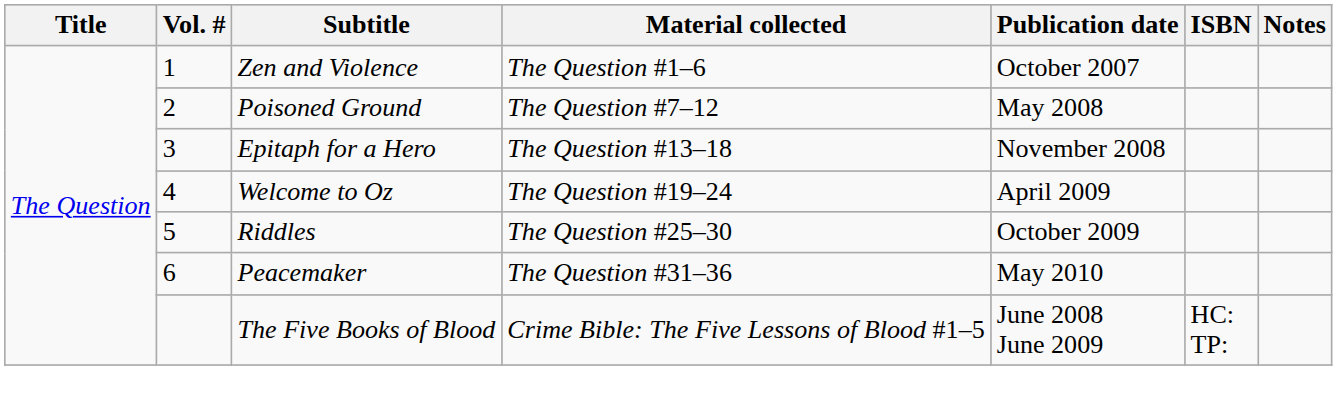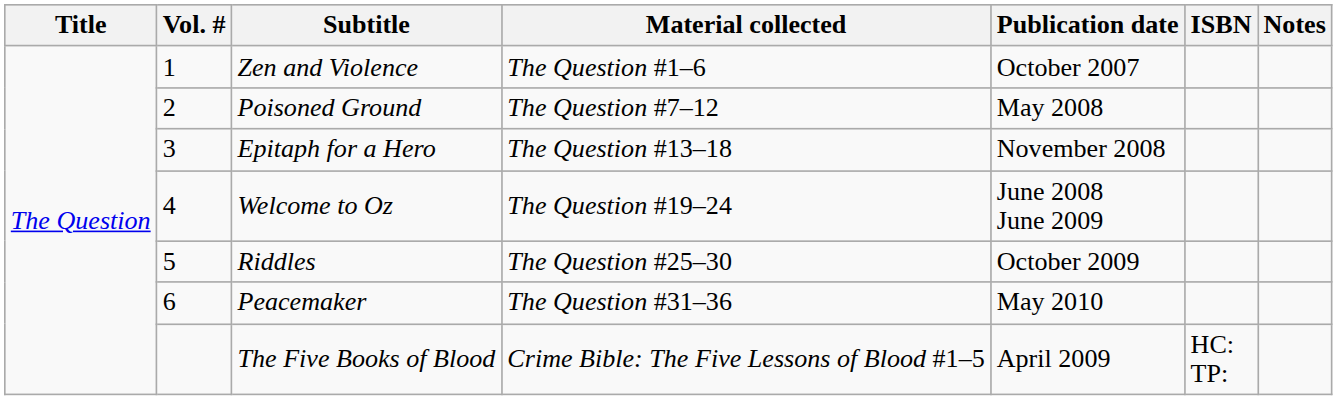 <table class="wikitable">
 <tr>
 <th>Title</th>
 <th>Vol. #</th>
 <th>Subtitle</th>
 <th>Material collected</th>
 <th>Publication date</th>
 <th>ISBN</th>
 <th>Notes</th>
 </tr>
 <tr>
 <td rowspan="7"><em><a href='#'>The Question</a></em></td>
 <td>1</td>
 <td><em>Zen and Violence</em></td>
 <td><em>The Question</em> #1–6</td>
 <td>October 2007</td>
 <td></td>
 <td></td>
 </tr>
 <tr>
 <td>2</td>
 <td><em>Poisoned Ground</em></td>
 <td><em>The Question</em> #7–12</td>
 <td>May 2008</td>
 <td></td>
 <td></td>
 </tr>
 <tr>
 <td>3</td>
 <td><em>Epitaph for a Hero</em></td>
 <td><em>The Question</em> #13–18</td>
 <td>November 2008</td>
 <td></td>
 <td></td>
 </tr>
 <tr>
 <td>4</td>
 <td><em>Welcome to Oz</em></td>
 <td><em>The Question</em> #19–24</td>
-<td>April 2009</td>
+<td>June 2008<br>June 2009</td>
 <td></td>
 <td></td>
 </tr>
 <tr>
 <td>5</td>
 <td><em>Riddles</em></td>
 <td><em>The Question</em> #25–30</td>
 <td>October 2009</td>
 <td></td>
 <td></td>
 </tr>
 <tr>
 <td>6</td>
 <td><em>Peacemaker</em></td>
 <td><em>The Question</em> #31–36</td>
 <td>May 2010</td>
 <td></td>
 <td></td>
 </tr>
 <tr>
 <td></td>
 <td><em>The Five Books of Blood</em></td>
 <td><em>Crime Bible: The Five Lessons of Blood</em> #1–5</td>
-<td>June 2008<br>June 2009</td>
+<td>April 2009</td>
 <td>HC: <br>TP: </td>
 <td></td>
 </tr>
 </table>
